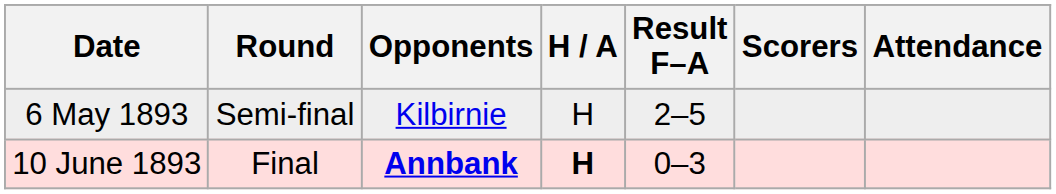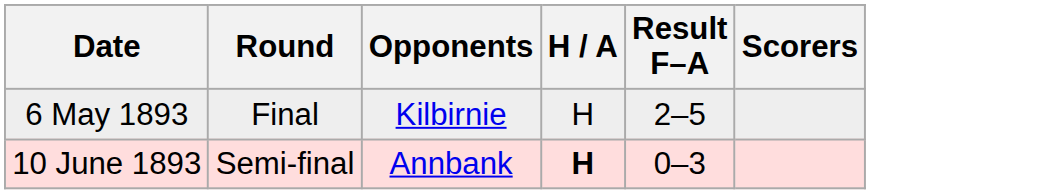 <table class="wikitable" style="text-align:center">
 <tr>
 <th>Date</th>
 <th>Round</th>
 <th>Opponents</th>
 <th>H / A</th>
 <th>Result<br>F–A</th>
 <th>Scorers</th>
-<th>Attendance</th>
 </tr>
 <tr bgcolor=#eeeeee>
 <td>6 May 1893</td>
-<td>Semi-final</td>
+<td>Final</td>
 <td><a href='#'>Kilbirnie</a></td>
 <td>H</td>
 <td>2–5</td>
 <td></td>
-<td></td>
 </tr>
 <tr bgcolor=#ffdddd>
 <td>10 June 1893</td>
-<td>Final</td>
-<td><strong><a href='#'>Annbank</a></strong></td>
+<td>Semi-final</td>
+<td><a href='#'>Annbank</a></td>
 <td><strong>H</strong></td>
 <td>0–3</td>
 <td></td>
-<td></td>
 </tr>
 </table>
